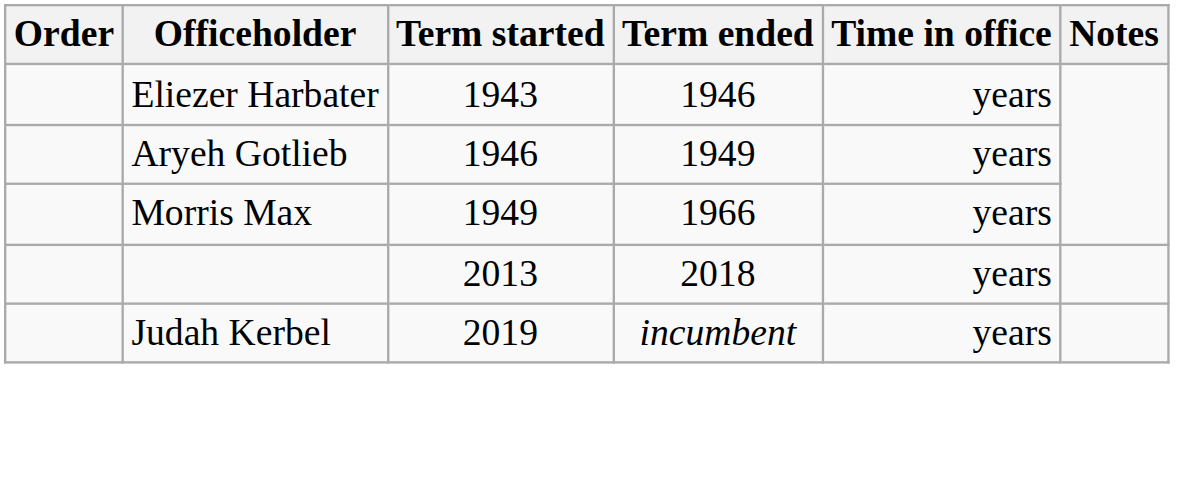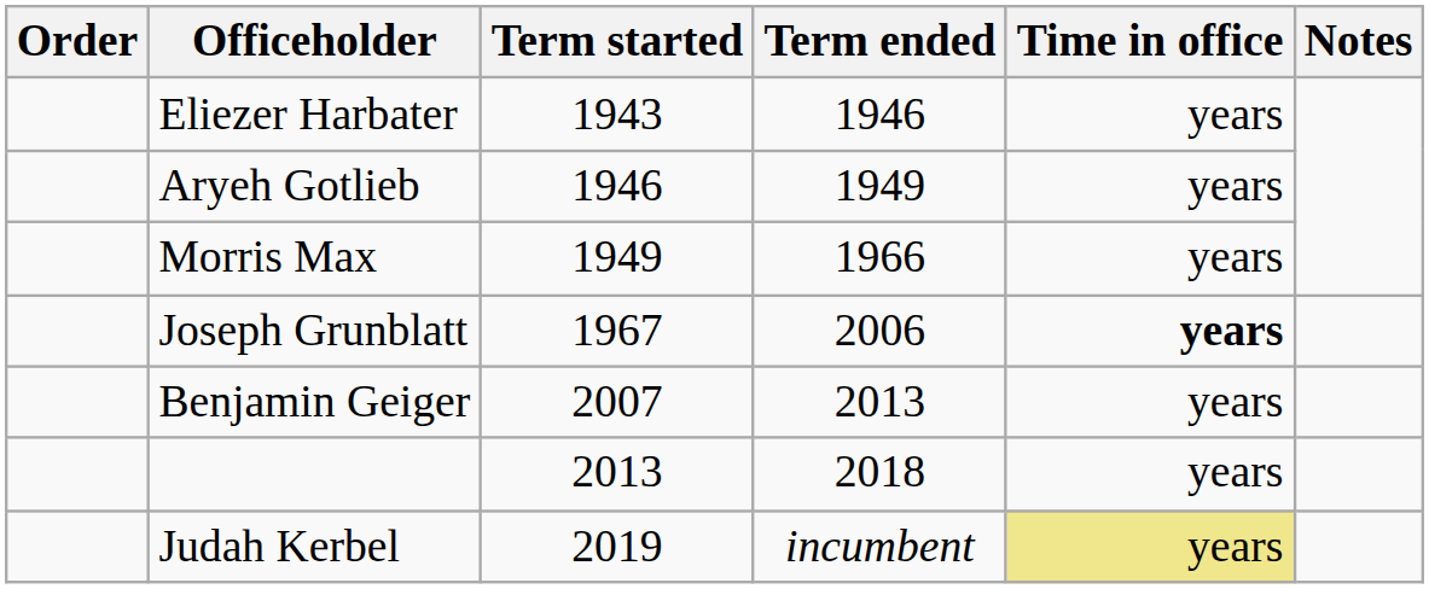 <table class="wikitable sortable">
 <tr>
 <th>Order</th>
 <th>Officeholder</th>
 <th>Term started</th>
 <th>Term ended</th>
 <th>Time in office</th>
 <th>Notes</th>
 </tr>
 <tr>
 <td align="center"></td>
 <td>Eliezer Harbater</td>
 <td align=center>1943</td>
 <td align=center>1946</td>
 <td align="right"> years</td>
 <td rowspan=3></td>
 </tr>
 <tr>
 <td align="center"></td>
 <td>Aryeh Gotlieb</td>
 <td align=center>1946</td>
 <td align=center>1949</td>
 <td align="right"> years</td>
 </tr>
 <tr>
 <td align="center"></td>
 <td>Morris Max</td>
 <td align=center>1949</td>
 <td align=center>1966</td>
 <td align="right"> years</td>
 </tr>
 <tr>
 <td align="center"></td>
+<td>Joseph Grunblatt</td>
+<td align=center>1967</td>
+<td align=center>2006</td>
+<td align="right"><strong> years</strong></td>
+<td></td>
+</tr>
+<tr>
+<td align="center"></td>
+<td>Benjamin Geiger</td>
+<td align=center>2007</td>
+<td align=center>2013</td>
+<td align="right"> years</td>
+<td></td>
+</tr>
+<tr>
+<td align="center"></td>
 <td></td>
 <td align=center>2013</td>
 <td align=center>2018</td>
 <td align="right"> years</td>
 <td></td>
 </tr>
 <tr>
 <td align="center"></td>
 <td>Judah Kerbel</td>
 <td align=center>2019</td>
 <td align=center><em>incumbent</em></td>
-<td align="right"> years</td>
+<td align="right" style="background: khaki;"> years</td>
 <td></td>
 </tr>
 </table>
